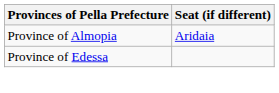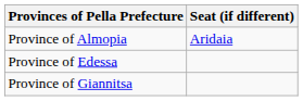 <table class="wikitable">
 <tr>
 <th>Provinces of Pella Prefecture</th>
 <th>Seat (if different)</th>
 </tr>
 <tr>
 <td>Province of <a href='#'>Almopia</a></td>
 <td><a href='#'>Aridaia</a></td>
 </tr>
 <tr>
 <td>Province of <a href='#'>Edessa</a></td>
 <td></td>
 </tr>
+<tr>
+<td>Province of <a href='#'>Giannitsa</a></td>
+<td></td>
+</tr>
 </table>
